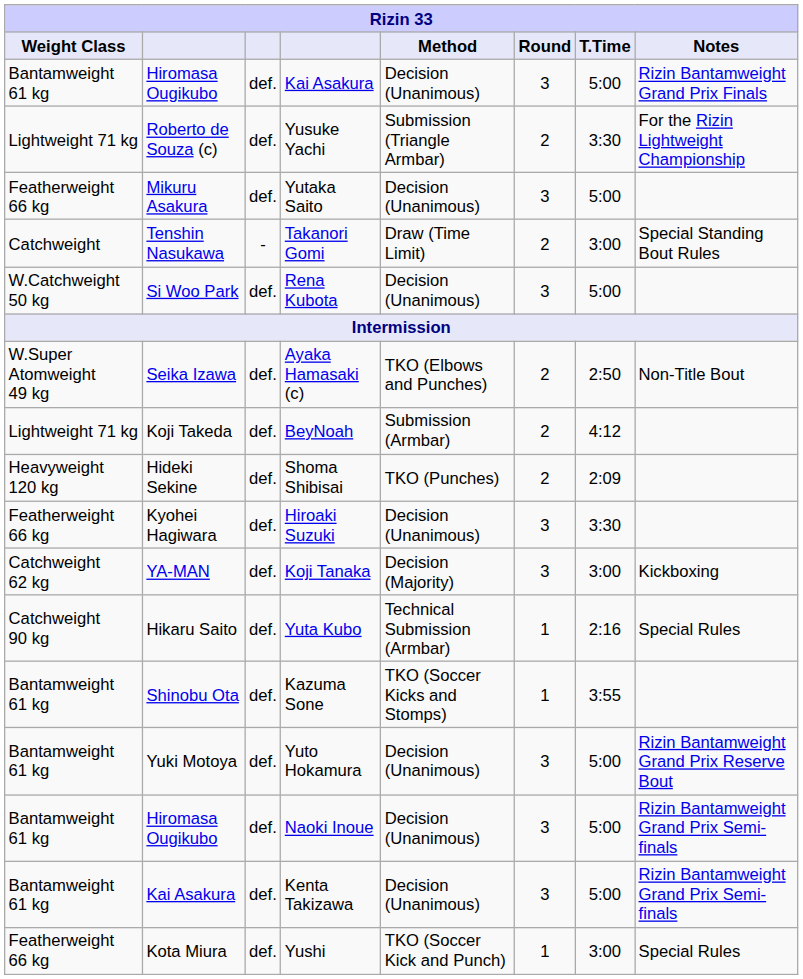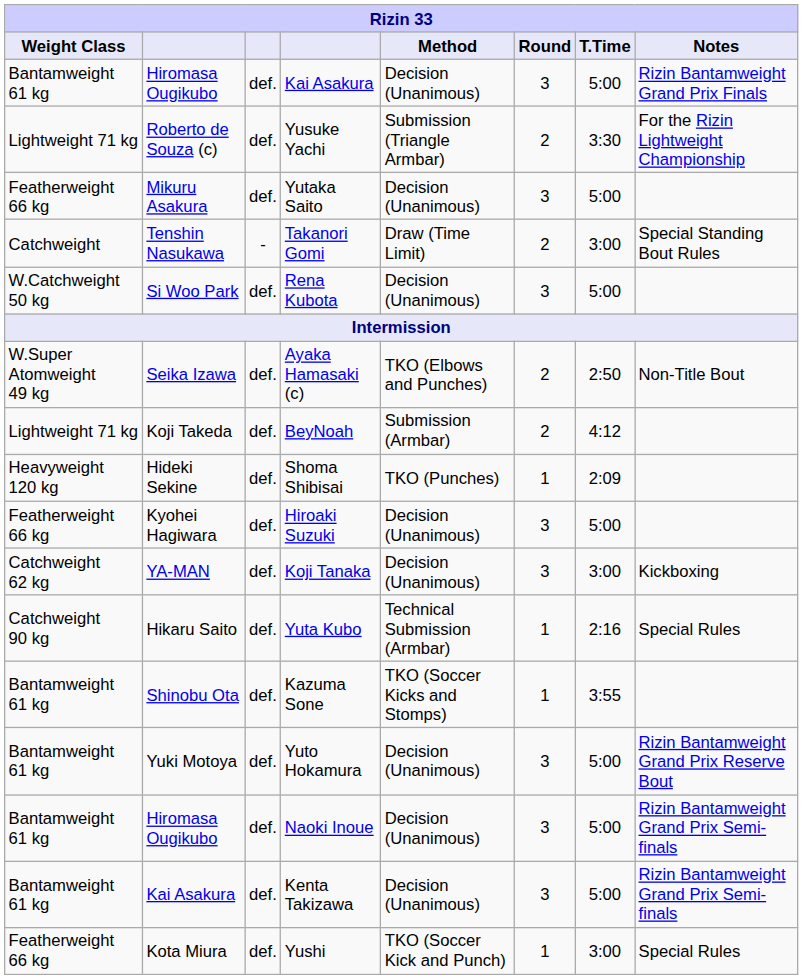 <table class="wikitable" style="font-size: 80%;">
 <tr>
 <th colspan="8" style="background-color: #ccf; color: #000080; text-align: center;"><strong>Rizin 33</strong></th>
 </tr>
 <tr>
 <th colspan="1" style="background-color: #E6E8FA; color: #000000; text-align: center;">Weight Class</th>
 <th colspan="1" style="background-color: #E6E8FA; color: #000000; text-align: center;"></th>
 <th colspan="1" style="background-color: #E6E8FA; color: #000000; text-align: center;"></th>
 <th colspan="1" style="background-color: #E6E8FA; color: #000000; text-align: center;"></th>
 <th colspan="1" style="background-color: #E6E8FA; color: #000000; text-align: center;">Method</th>
 <th colspan="1" style="background-color: #E6E8FA; color: #000000; text-align: center;">Round</th>
 <th colspan="1" style="background-color: #E6E8FA; color: #000000; text-align: center;">T.Time</th>
 <th colspan="1" style="background-color: #E6E8FA; color: #000000; text-align: center;">Notes</th>
 </tr>
 <tr>
 <td>Bantamweight 61 kg</td>
 <td> <a href='#'>Hiromasa Ougikubo</a></td>
 <td align=center>def.</td>
 <td> <a href='#'>Kai Asakura</a></td>
 <td>Decision (Unanimous)</td>
 <td align=center>3</td>
 <td align=center>5:00</td>
 <td><a href='#'>Rizin Bantamweight Grand Prix Finals</a></td>
 </tr>
 <tr>
 <td>Lightweight 71 kg</td>
 <td> <a href='#'>Roberto de Souza</a> (c)</td>
 <td align=center>def.</td>
 <td> Yusuke Yachi</td>
 <td>Submission (Triangle Armbar)</td>
 <td align=center>2</td>
 <td align=center>3:30</td>
 <td>For the <a href='#'>Rizin Lightweight Championship</a></td>
 </tr>
 <tr>
 <td>Featherweight 66 kg</td>
 <td> <a href='#'>Mikuru Asakura</a></td>
 <td align=center>def.</td>
 <td> Yutaka Saito</td>
 <td>Decision (Unanimous)</td>
 <td align=center>3</td>
 <td align=center>5:00</td>
 <td></td>
 </tr>
 <tr>
 <td>Catchweight</td>
 <td> <a href='#'>Tenshin Nasukawa</a></td>
 <td align=center>-</td>
 <td> <a href='#'>Takanori Gomi</a></td>
 <td>Draw (Time Limit)</td>
 <td align=center>2</td>
 <td align=center>3:00</td>
 <td>Special Standing Bout Rules</td>
 </tr>
 <tr>
 <td>W.Catchweight 50 kg</td>
 <td> <a href='#'>Si Woo Park</a></td>
 <td align=center>def.</td>
 <td> <a href='#'>Rena Kubota</a></td>
 <td>Decision (Unanimous)</td>
 <td align=center>3</td>
 <td align=center>5:00</td>
 <td></td>
 </tr>
 <tr>
 <th colspan="8" style="background-color: #E6E8FA; color: #000080; text-align: center;"><strong>Intermission</strong></th>
 </tr>
 <tr>
 <td>W.Super Atomweight 49 kg</td>
 <td> <a href='#'>Seika Izawa</a></td>
 <td align=center>def.</td>
 <td> <a href='#'>Ayaka Hamasaki</a> (c)</td>
 <td>TKO (Elbows and Punches)</td>
 <td align=center>2</td>
 <td align=center>2:50</td>
 <td>Non-Title Bout</td>
 </tr>
 <tr>
 <td>Lightweight 71 kg</td>
 <td> Koji Takeda</td>
 <td align=center>def.</td>
 <td> <a href='#'>BeyNoah</a></td>
 <td>Submission (Armbar)</td>
 <td align=center>2</td>
 <td align=center>4:12</td>
 <td></td>
 </tr>
 <tr>
 <td>Heavyweight 120 kg</td>
 <td> Hideki Sekine</td>
 <td align=center>def.</td>
 <td> Shoma Shibisai</td>
 <td>TKO (Punches)</td>
-<td align=center>2</td>
+<td align=center>1</td>
 <td align=center>2:09</td>
 <td></td>
 </tr>
 <tr>
 <td>Featherweight 66 kg</td>
 <td> Kyohei Hagiwara</td>
 <td align=center>def.</td>
 <td> <a href='#'>Hiroaki Suzuki</a></td>
 <td>Decision (Unanimous)</td>
 <td align=center>3</td>
-<td align=center>3:30</td>
+<td align=center>5:00</td>
 <td></td>
 </tr>
 <tr>
 <td>Catchweight 62 kg</td>
 <td> <a href='#'>YA-MAN</a></td>
 <td align=center>def.</td>
 <td> <a href='#'>Koji Tanaka</a></td>
-<td>Decision (Majority)</td>
+<td>Decision (Unanimous)</td>
 <td align=center>3</td>
 <td align=center>3:00</td>
 <td>Kickboxing</td>
 </tr>
 <tr>
 <td>Catchweight 90 kg</td>
 <td> Hikaru Saito</td>
 <td align=center>def.</td>
 <td> <a href='#'>Yuta Kubo</a></td>
 <td>Technical Submission (Armbar)</td>
 <td align=center>1</td>
 <td align=center>2:16</td>
 <td>Special Rules</td>
 </tr>
 <tr>
 <td>Bantamweight 61 kg</td>
 <td> <a href='#'>Shinobu Ota</a></td>
 <td align=center>def.</td>
 <td> Kazuma Sone</td>
 <td>TKO (Soccer Kicks and Stomps)</td>
 <td align=center>1</td>
 <td align=center>3:55</td>
 <td></td>
 </tr>
 <tr>
 <td>Bantamweight 61 kg</td>
 <td> Yuki Motoya</td>
 <td align=center>def.</td>
 <td> Yuto Hokamura</td>
 <td>Decision (Unanimous)</td>
 <td align=center>3</td>
 <td align=center>5:00</td>
 <td><a href='#'>Rizin Bantamweight Grand Prix Reserve Bout</a></td>
 </tr>
 <tr>
 <td>Bantamweight 61 kg</td>
 <td> <a href='#'>Hiromasa Ougikubo</a></td>
 <td align=center>def.</td>
 <td> <a href='#'>Naoki Inoue</a></td>
 <td>Decision (Unanimous)</td>
 <td align=center>3</td>
 <td align=center>5:00</td>
 <td><a href='#'>Rizin Bantamweight Grand Prix Semi-finals</a></td>
 </tr>
 <tr>
 <td>Bantamweight 61 kg</td>
 <td> <a href='#'>Kai Asakura</a></td>
 <td align=center>def.</td>
 <td> Kenta Takizawa</td>
 <td>Decision (Unanimous)</td>
 <td align=center>3</td>
 <td align=center>5:00</td>
 <td><a href='#'>Rizin Bantamweight Grand Prix Semi-finals</a></td>
 </tr>
 <tr>
 <td>Featherweight 66 kg</td>
 <td> Kota Miura</td>
 <td align=center>def.</td>
 <td> Yushi</td>
 <td>TKO (Soccer Kick and Punch)</td>
 <td align=center>1</td>
 <td align=center>3:00</td>
 <td>Special Rules</td>
 </tr>
 </table>
